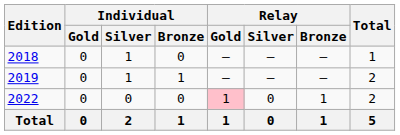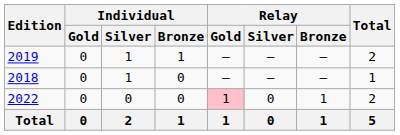 <table class="wikitable">
 <tr>
 <th rowspan=2>Edition</th>
 <th colspan=3>Individual</th>
 <th colspan=3>Relay</th>
 <th rowspan=2>Total</th>
 </tr>
 <tr>
 <th>Gold</th>
 <th>Silver</th>
 <th>Bronze</th>
 <th>Gold</th>
 <th>Silver</th>
 <th>Bronze</th>
 </tr>
 <tr>
+<td><a href='#'>2019</a></td>
+<td style="text-align:center;">0</td>
+<td style="text-align:center;">1</td>
+<td style="text-align:center;">1</td>
+<td style="text-align:center;">–</td>
+<td style="text-align:center;">–</td>
+<td style="text-align:center;">–</td>
+<td style="text-align:center;">2</td>
+</tr>
+<tr>
 <td><a href='#'>2018</a></td>
 <td style="text-align:center;">0</td>
 <td style="text-align:center;">1</td>
 <td style="text-align:center;">0</td>
 <td style="text-align:center;">–</td>
 <td style="text-align:center;">–</td>
 <td style="text-align:center;">–</td>
 <td style="text-align:center;">1</td>
-</tr>
-<tr>
-<td><a href='#'>2019</a></td>
-<td style="text-align:center;">0</td>
-<td style="text-align:center;">1</td>
-<td style="text-align:center;">1</td>
-<td style="text-align:center;">–</td>
-<td style="text-align:center;">–</td>
-<td style="text-align:center;">–</td>
-<td style="text-align:center;">2</td>
 </tr>
 <tr>
 <td><a href='#'>2022</a></td>
 <td style="text-align:center;">0</td>
 <td style="text-align:center;">0</td>
 <td style="text-align:center;">0</td>
 <td style="background: pink; text-align:center;">1</td>
 <td style="text-align:center;">0</td>
 <td style="text-align:center;">1</td>
 <td style="text-align:center;">2</td>
 </tr>
 <tr>
 <th>Total</th>
 <th style="text-align:center;">0</th>
 <th style="text-align:center;">2</th>
 <th style="text-align:center;">1</th>
 <th style="text-align:center;">1</th>
 <th style="text-align:center;">0</th>
 <th style="text-align:center;">1</th>
 <th style="text-align:center;">5</th>
 </tr>
 </table>
